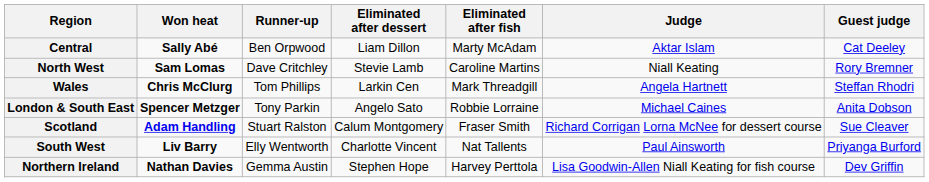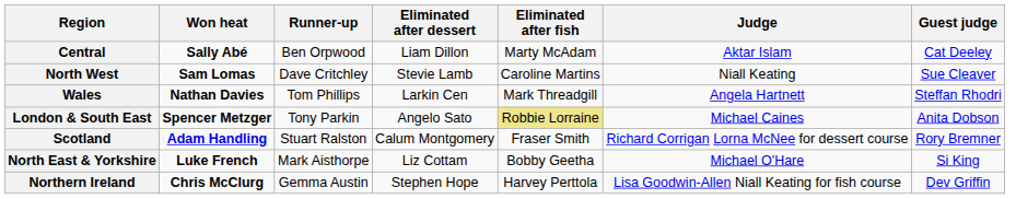 <table class="wikitable plainrowheaders sortable" style="text-align:center;">
 <tr>
 <th scope="col">Region</th>
 <th scope="col">Won heat</th>
 <th scope="col">Runner-up</th>
 <th scope="col">Eliminated<br>after dessert</th>
 <th scope="col">Eliminated<br>after fish</th>
 <th scope="col">Judge</th>
 <th scope="col">Guest judge</th>
 </tr>
 <tr>
 <th scope="row">Central</th>
 <td><strong>Sally Abé</strong></td>
 <td>Ben Orpwood</td>
 <td>Liam Dillon</td>
 <td>Marty McAdam</td>
 <td><a href='#'>Aktar Islam</a></td>
 <td><a href='#'>Cat Deeley</a></td>
 </tr>
 <tr>
 <th scope="row">North West</th>
 <td><strong>Sam Lomas</strong></td>
 <td>Dave Critchley</td>
 <td>Stevie Lamb</td>
 <td>Caroline Martins</td>
 <td>Niall Keating</td>
-<td><a href='#'>Rory Bremner</a></td>
+<td><a href='#'>Sue Cleaver</a></td>
 </tr>
 <tr>
 <th scope="row">Wales</th>
-<td><strong>Chris McClurg</strong></td>
+<td><strong>Nathan Davies</strong></td>
 <td>Tom Phillips</td>
 <td>Larkin Cen</td>
 <td>Mark Threadgill</td>
 <td><a href='#'>Angela Hartnett</a></td>
 <td><a href='#'>Steffan Rhodri</a></td>
 </tr>
 <tr>
 <th scope="row">London & South East</th>
 <td><strong>Spencer Metzger</strong></td>
 <td>Tony Parkin</td>
 <td>Angelo Sato</td>
-<td>Robbie Lorraine</td>
+<td style="background: khaki;">Robbie Lorraine</td>
 <td><a href='#'>Michael Caines</a></td>
 <td><a href='#'>Anita Dobson</a></td>
 </tr>
 <tr>
 <th scope="row">Scotland</th>
 <td><strong><a href='#'>Adam Handling</a></strong></td>
 <td>Stuart Ralston</td>
 <td>Calum Montgomery</td>
 <td>Fraser Smith</td>
 <td><a href='#'>Richard Corrigan</a> <a href='#'>Lorna McNee</a> for dessert course</td>
-<td><a href='#'>Sue Cleaver</a></td>
+<td><a href='#'>Rory Bremner</a></td>
 </tr>
 <tr>
-<th scope="row">South West</th>
-<td><strong>Liv Barry</strong></td>
-<td>Elly Wentworth</td>
-<td>Charlotte Vincent</td>
-<td>Nat Tallents</td>
-<td><a href='#'>Paul Ainsworth</a></td>
-<td><a href='#'>Priyanga Burford</a></td>
+<th scope="row">North East & Yorkshire</th>
+<td><strong>Luke French</strong></td>
+<td>Mark Aisthorpe</td>
+<td>Liz Cottam</td>
+<td>Bobby Geetha</td>
+<td><a href='#'>Michael O'Hare</a></td>
+<td><a href='#'>Si King</a></td>
 </tr>
 <tr>
 <th scope="row">Northern Ireland</th>
-<td><strong>Nathan Davies</strong></td>
+<td><strong>Chris McClurg</strong></td>
 <td>Gemma Austin</td>
 <td>Stephen Hope</td>
 <td>Harvey Perttola</td>
 <td><a href='#'>Lisa Goodwin-Allen</a>  Niall Keating for fish course</td>
 <td><a href='#'>Dev Griffin</a></td>
 </tr>
 </table>
